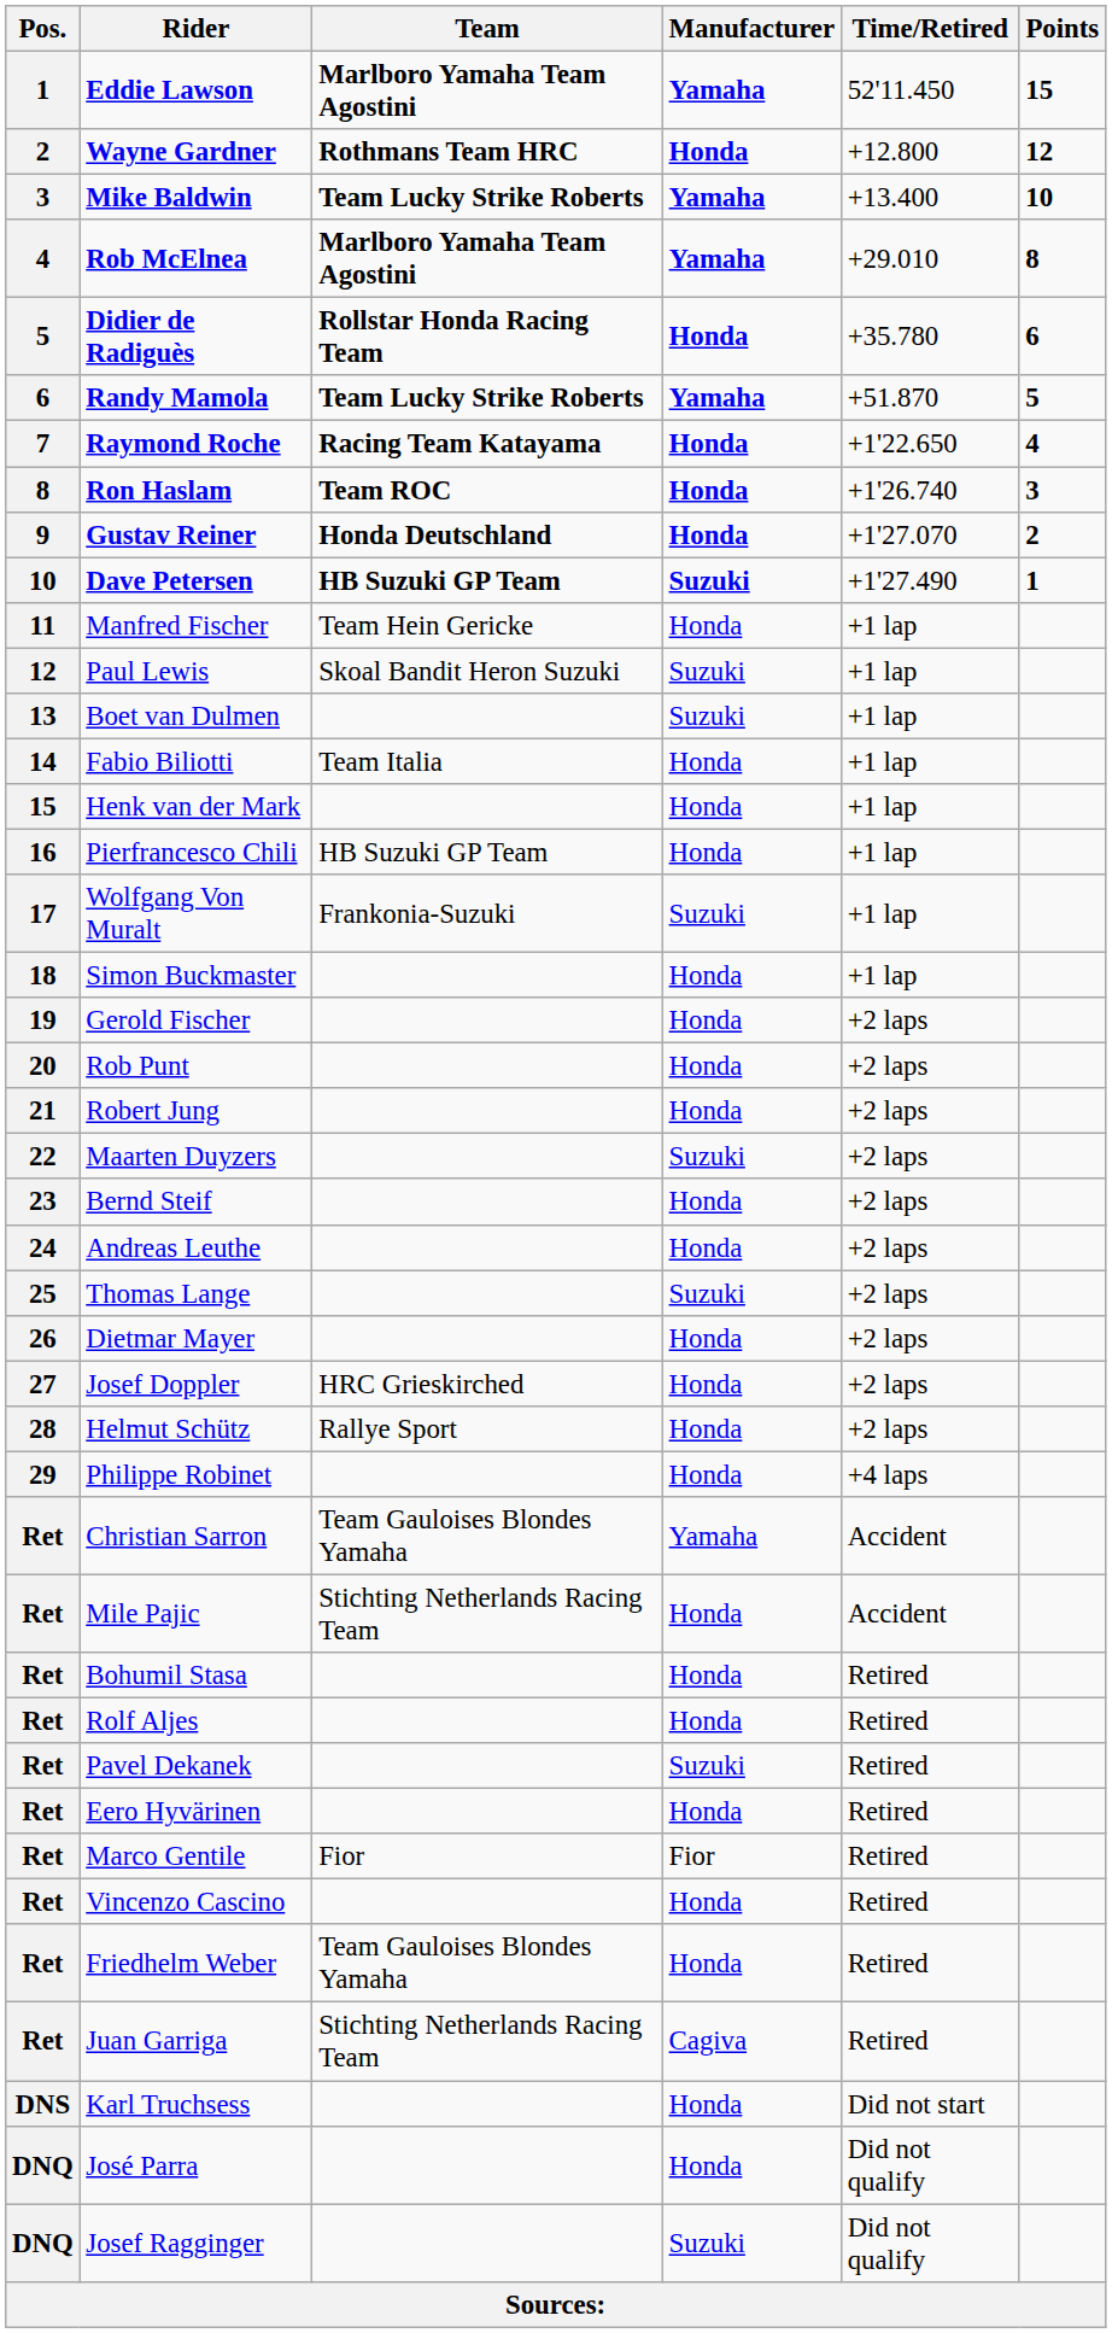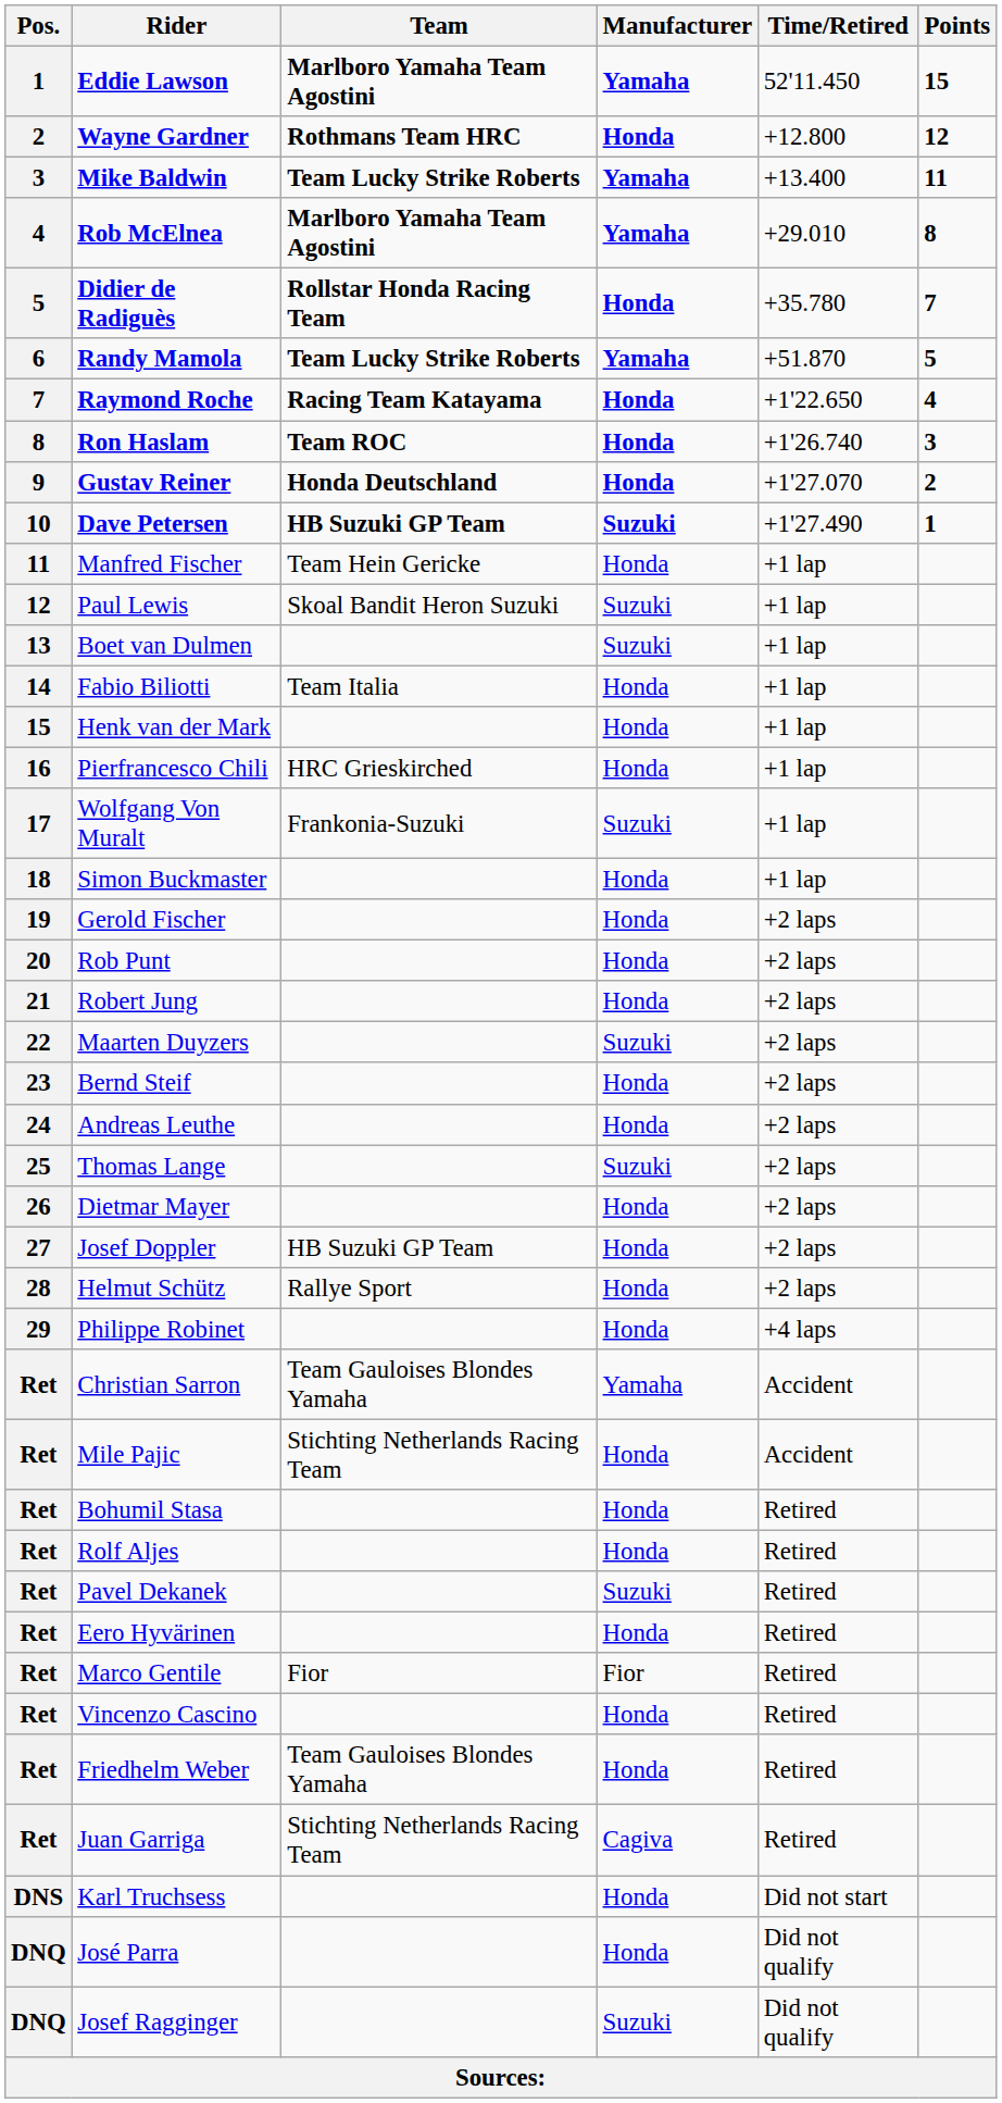 <table class="wikitable" style="font-size: 95%;">
 <tr>
 <th>Pos.</th>
 <th>Rider</th>
 <th>Team</th>
 <th>Manufacturer</th>
 <th>Time/Retired</th>
 <th>Points</th>
 </tr>
 <tr>
 <th>1</th>
 <td> <strong><a href='#'>Eddie Lawson</a></strong></td>
 <td><strong>Marlboro Yamaha Team Agostini</strong></td>
 <td><strong><a href='#'>Yamaha</a></strong></td>
 <td>52'11.450</td>
 <td><strong>15</strong></td>
 </tr>
 <tr>
 <th>2</th>
 <td> <strong><a href='#'>Wayne Gardner</a></strong></td>
 <td><strong>Rothmans Team HRC</strong></td>
 <td><strong><a href='#'>Honda</a></strong></td>
 <td>+12.800</td>
 <td><strong>12</strong></td>
 </tr>
 <tr>
 <th>3</th>
 <td> <strong><a href='#'>Mike Baldwin</a></strong></td>
 <td><strong>Team Lucky Strike Roberts</strong></td>
 <td><strong><a href='#'>Yamaha</a></strong></td>
 <td>+13.400</td>
-<td><strong>10</strong></td>
+<td><strong>11</strong></td>
 </tr>
 <tr>
 <th>4</th>
 <td> <strong><a href='#'>Rob McElnea</a></strong></td>
 <td><strong>Marlboro Yamaha Team Agostini</strong></td>
 <td><strong><a href='#'>Yamaha</a></strong></td>
 <td>+29.010</td>
 <td><strong>8</strong></td>
 </tr>
 <tr>
 <th>5</th>
 <td> <strong><a href='#'>Didier de Radiguès</a></strong></td>
 <td><strong>Rollstar Honda Racing Team</strong></td>
 <td><strong><a href='#'>Honda</a></strong></td>
 <td>+35.780</td>
-<td><strong>6</strong></td>
+<td><strong>7</strong></td>
 </tr>
 <tr>
 <th>6</th>
 <td> <strong><a href='#'>Randy Mamola</a></strong></td>
 <td><strong>Team Lucky Strike Roberts</strong></td>
 <td><strong><a href='#'>Yamaha</a></strong></td>
 <td>+51.870</td>
 <td><strong>5</strong></td>
 </tr>
 <tr>
 <th>7</th>
 <td> <strong><a href='#'>Raymond Roche</a></strong></td>
 <td><strong>Racing Team Katayama</strong></td>
 <td><strong><a href='#'>Honda</a></strong></td>
 <td>+1'22.650</td>
 <td><strong>4</strong></td>
 </tr>
 <tr>
 <th>8</th>
 <td> <strong><a href='#'>Ron Haslam</a></strong></td>
 <td><strong>Team ROC</strong></td>
 <td><strong><a href='#'>Honda</a></strong></td>
 <td>+1'26.740</td>
 <td><strong>3</strong></td>
 </tr>
 <tr>
 <th>9</th>
 <td> <strong><a href='#'>Gustav Reiner</a></strong></td>
 <td><strong>Honda Deutschland</strong></td>
 <td><strong><a href='#'>Honda</a></strong></td>
 <td>+1'27.070</td>
 <td><strong>2</strong></td>
 </tr>
 <tr>
 <th>10</th>
 <td> <strong><a href='#'>Dave Petersen</a></strong></td>
 <td><strong>HB Suzuki GP Team</strong></td>
 <td><strong><a href='#'>Suzuki</a></strong></td>
 <td>+1'27.490</td>
 <td><strong>1</strong></td>
 </tr>
 <tr>
 <th>11</th>
 <td> <a href='#'>Manfred Fischer</a></td>
 <td>Team Hein Gericke</td>
 <td><a href='#'>Honda</a></td>
 <td>+1 lap</td>
 <td></td>
 </tr>
 <tr>
 <th>12</th>
 <td> <a href='#'>Paul Lewis</a></td>
 <td>Skoal Bandit Heron Suzuki</td>
 <td><a href='#'>Suzuki</a></td>
 <td>+1 lap</td>
 <td></td>
 </tr>
 <tr>
 <th>13</th>
 <td> <a href='#'>Boet van Dulmen</a></td>
 <td></td>
 <td><a href='#'>Suzuki</a></td>
 <td>+1 lap</td>
 <td></td>
 </tr>
 <tr>
 <th>14</th>
 <td> <a href='#'>Fabio Biliotti</a></td>
 <td>Team Italia</td>
 <td><a href='#'>Honda</a></td>
 <td>+1 lap</td>
 <td></td>
 </tr>
 <tr>
 <th>15</th>
 <td> <a href='#'>Henk van der Mark</a></td>
 <td></td>
 <td><a href='#'>Honda</a></td>
 <td>+1 lap</td>
 <td></td>
 </tr>
 <tr>
 <th>16</th>
 <td> <a href='#'>Pierfrancesco Chili</a></td>
-<td>HB Suzuki GP Team</td>
+<td>HRC Grieskirched</td>
 <td><a href='#'>Honda</a></td>
 <td>+1 lap</td>
 <td></td>
 </tr>
 <tr>
 <th>17</th>
 <td> <a href='#'>Wolfgang Von Muralt</a></td>
 <td>Frankonia-Suzuki</td>
 <td><a href='#'>Suzuki</a></td>
 <td>+1 lap</td>
 <td></td>
 </tr>
 <tr>
 <th>18</th>
 <td> <a href='#'>Simon Buckmaster</a></td>
 <td></td>
 <td><a href='#'>Honda</a></td>
 <td>+1 lap</td>
 <td></td>
 </tr>
 <tr>
 <th>19</th>
 <td> <a href='#'>Gerold Fischer</a></td>
 <td></td>
 <td><a href='#'>Honda</a></td>
 <td>+2 laps</td>
 <td></td>
 </tr>
 <tr>
 <th>20</th>
 <td> <a href='#'>Rob Punt</a></td>
 <td></td>
 <td><a href='#'>Honda</a></td>
 <td>+2 laps</td>
 <td></td>
 </tr>
 <tr>
 <th>21</th>
 <td> <a href='#'>Robert Jung</a></td>
 <td></td>
 <td><a href='#'>Honda</a></td>
 <td>+2 laps</td>
 <td></td>
 </tr>
 <tr>
 <th>22</th>
 <td> <a href='#'>Maarten Duyzers</a></td>
 <td></td>
 <td><a href='#'>Suzuki</a></td>
 <td>+2 laps</td>
 <td></td>
 </tr>
 <tr>
 <th>23</th>
 <td> <a href='#'>Bernd Steif</a></td>
 <td></td>
 <td><a href='#'>Honda</a></td>
 <td>+2 laps</td>
 <td></td>
 </tr>
 <tr>
 <th>24</th>
 <td> <a href='#'>Andreas Leuthe</a></td>
 <td></td>
 <td><a href='#'>Honda</a></td>
 <td>+2 laps</td>
 <td></td>
 </tr>
 <tr>
 <th>25</th>
 <td> <a href='#'>Thomas Lange</a></td>
 <td></td>
 <td><a href='#'>Suzuki</a></td>
 <td>+2 laps</td>
 <td></td>
 </tr>
 <tr>
 <th>26</th>
 <td> <a href='#'>Dietmar Mayer</a></td>
 <td></td>
 <td><a href='#'>Honda</a></td>
 <td>+2 laps</td>
 <td></td>
 </tr>
 <tr>
 <th>27</th>
 <td> <a href='#'>Josef Doppler</a></td>
-<td>HRC Grieskirched</td>
+<td>HB Suzuki GP Team</td>
 <td><a href='#'>Honda</a></td>
 <td>+2 laps</td>
 <td></td>
 </tr>
 <tr>
 <th>28</th>
 <td> <a href='#'>Helmut Schütz</a></td>
 <td>Rallye Sport</td>
 <td><a href='#'>Honda</a></td>
 <td>+2 laps</td>
 <td></td>
 </tr>
 <tr>
 <th>29</th>
 <td> <a href='#'>Philippe Robinet</a></td>
 <td></td>
 <td><a href='#'>Honda</a></td>
 <td>+4 laps</td>
 <td></td>
 </tr>
 <tr>
 <th>Ret</th>
 <td> <a href='#'>Christian Sarron</a></td>
 <td>Team Gauloises Blondes Yamaha</td>
 <td><a href='#'>Yamaha</a></td>
 <td>Accident</td>
 <td></td>
 </tr>
 <tr>
 <th>Ret</th>
 <td> <a href='#'>Mile Pajic</a></td>
 <td>Stichting Netherlands Racing Team</td>
 <td><a href='#'>Honda</a></td>
 <td>Accident</td>
 <td></td>
 </tr>
 <tr>
 <th>Ret</th>
 <td> <a href='#'>Bohumil Stasa</a></td>
 <td></td>
 <td><a href='#'>Honda</a></td>
 <td>Retired</td>
 <td></td>
 </tr>
 <tr>
 <th>Ret</th>
 <td> <a href='#'>Rolf Aljes</a></td>
 <td></td>
 <td><a href='#'>Honda</a></td>
 <td>Retired</td>
 <td></td>
 </tr>
 <tr>
 <th>Ret</th>
 <td> <a href='#'>Pavel Dekanek</a></td>
 <td></td>
 <td><a href='#'>Suzuki</a></td>
 <td>Retired</td>
 <td></td>
 </tr>
 <tr>
 <th>Ret</th>
 <td> <a href='#'>Eero Hyvärinen</a></td>
 <td></td>
 <td><a href='#'>Honda</a></td>
 <td>Retired</td>
 <td></td>
 </tr>
 <tr>
 <th>Ret</th>
 <td> <a href='#'>Marco Gentile</a></td>
 <td>Fior</td>
 <td>Fior</td>
 <td>Retired</td>
 <td></td>
 </tr>
 <tr>
 <th>Ret</th>
 <td> <a href='#'>Vincenzo Cascino</a></td>
 <td></td>
 <td><a href='#'>Honda</a></td>
 <td>Retired</td>
 <td></td>
 </tr>
 <tr>
 <th>Ret</th>
 <td> <a href='#'>Friedhelm Weber</a></td>
 <td>Team Gauloises Blondes Yamaha</td>
 <td><a href='#'>Honda</a></td>
 <td>Retired</td>
 <td></td>
 </tr>
 <tr>
 <th>Ret</th>
 <td> <a href='#'>Juan Garriga</a></td>
 <td>Stichting Netherlands Racing Team</td>
 <td><a href='#'>Cagiva</a></td>
 <td>Retired</td>
 <td></td>
 </tr>
 <tr>
 <th>DNS</th>
 <td> <a href='#'>Karl Truchsess</a></td>
 <td></td>
 <td><a href='#'>Honda</a></td>
 <td>Did not start</td>
 <td></td>
 </tr>
 <tr>
 <th>DNQ</th>
 <td> <a href='#'>José Parra</a></td>
 <td></td>
 <td><a href='#'>Honda</a></td>
 <td>Did not qualify</td>
 <td></td>
 </tr>
 <tr>
 <th>DNQ</th>
 <td> <a href='#'>Josef Ragginger</a></td>
 <td></td>
 <td><a href='#'>Suzuki</a></td>
 <td>Did not qualify</td>
 <td></td>
 </tr>
 <tr>
 <th colspan=8>Sources:</th>
 </tr>
 </table>
